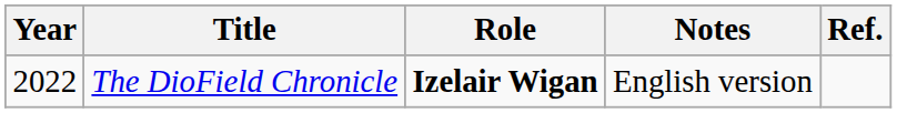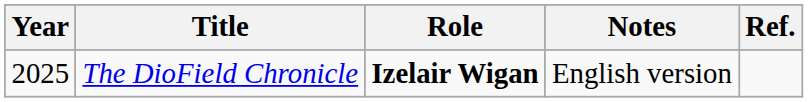 <table class="wikitable">
 <tr>
 <th>Year</th>
 <th>Title</th>
 <th>Role</th>
 <th>Notes</th>
 <th>Ref.</th>
 </tr>
 <tr>
-<td>2022</td>
+<td>2025</td>
 <td><em><a href='#'>The DioField Chronicle</a></em></td>
 <td><strong>Izelair Wigan</strong></td>
 <td>English version</td>
 <td></td>
 </tr>
 </table>
